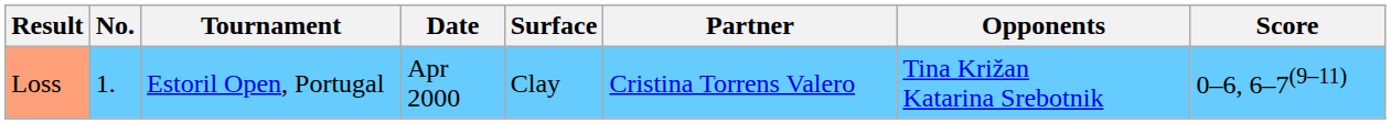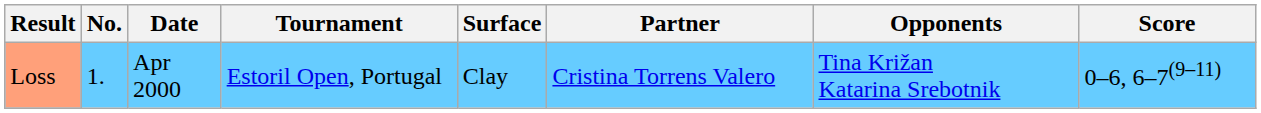 <table class="sortable wikitable">
 <tr>
 <th>Result</th>
 <th style="width:20px" class="unsortable">No.</th>
+<th style="width:55px">Date</th>
 <th style="width:150px">Tournament</th>
-<th style="width:55px">Date</th>
 <th style="width:50px">Surface</th>
 <th style="width:170px">Partner</th>
 <th style="width:170px">Opponents</th>
 <th style="width:110px" class="unsortable">Score</th>
 </tr>
 <tr bgcolor="66CCFF">
 <td style="background:#ffa07a;">Loss</td>
 <td>1.</td>
+<td>Apr 2000</td>
 <td><a href='#'>Estoril Open</a>, Portugal</td>
-<td>Apr 2000</td>
 <td>Clay</td>
 <td> <a href='#'>Cristina Torrens Valero</a></td>
 <td> <a href='#'>Tina Križan</a> <br>  <a href='#'>Katarina Srebotnik</a></td>
 <td>0–6, 6–7<sup>(9–11)</sup></td>
 </tr>
 </table>
